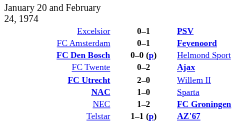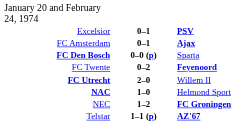 <table width=100% cellspacing=1>
 <tr>
 <th width=20%></th>
 <th width=12%></th>
 <th width=20%></th>
 <th></th>
 </tr>
 <tr>
 <td>January 20 and February 24, 1974</td>
 </tr>
 <tr style=font-size:90%>
 <td align=right><a href='#'>Excelsior</a></td>
 <td align=center><strong>0–1</strong></td>
 <td><strong><a href='#'>PSV</a></strong></td>
 </tr>
 <tr style=font-size:90%>
 <td align=right><a href='#'>FC Amsterdam</a></td>
 <td align=center><strong>0–1</strong></td>
-<td><strong><a href='#'>Feyenoord</a></strong></td>
+<td><strong><a href='#'>Ajax</a></strong></td>
 </tr>
 <tr style=font-size:90%>
 <td align=right><strong><a href='#'>FC Den Bosch</a></strong></td>
 <td align=center><strong>0–0 (<a href='#'>p</a>)</strong></td>
-<td><a href='#'>Helmond Sport</a></td>
+<td><a href='#'>Sparta</a></td>
 </tr>
 <tr style=font-size:90%>
 <td align=right><a href='#'>FC Twente</a></td>
 <td align=center><strong>0–2</strong></td>
-<td><strong><a href='#'>Ajax</a></strong></td>
+<td><strong><a href='#'>Feyenoord</a></strong></td>
 </tr>
 <tr style=font-size:90%>
 <td align=right><strong><a href='#'>FC Utrecht</a></strong></td>
 <td align=center><strong>2–0</strong></td>
 <td><a href='#'>Willem II</a></td>
 </tr>
 <tr style=font-size:90%>
 <td align=right><strong><a href='#'>NAC</a></strong></td>
 <td align=center><strong>1–0</strong></td>
-<td><a href='#'>Sparta</a></td>
+<td><a href='#'>Helmond Sport</a></td>
 </tr>
 <tr style=font-size:90%>
 <td align=right><a href='#'>NEC</a></td>
 <td align=center><strong>1–2</strong></td>
 <td><strong><a href='#'>FC Groningen</a></strong></td>
 </tr>
 <tr style=font-size:90%>
 <td align=right><a href='#'>Telstar</a></td>
 <td align=center><strong>1–1 (<a href='#'>p</a>)</strong></td>
 <td><strong><a href='#'>AZ'67</a></strong></td>
 </tr>
 </table>
